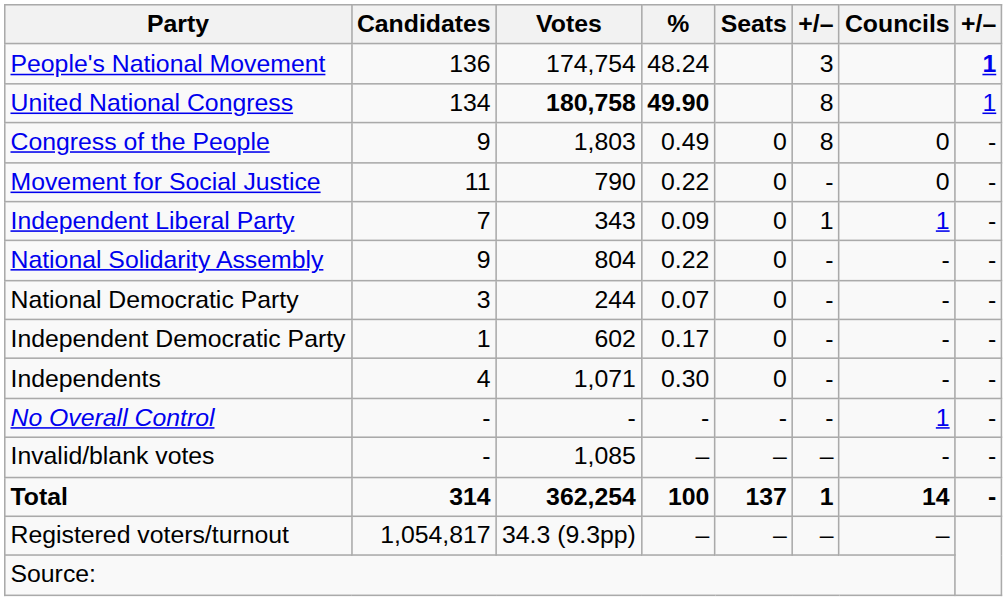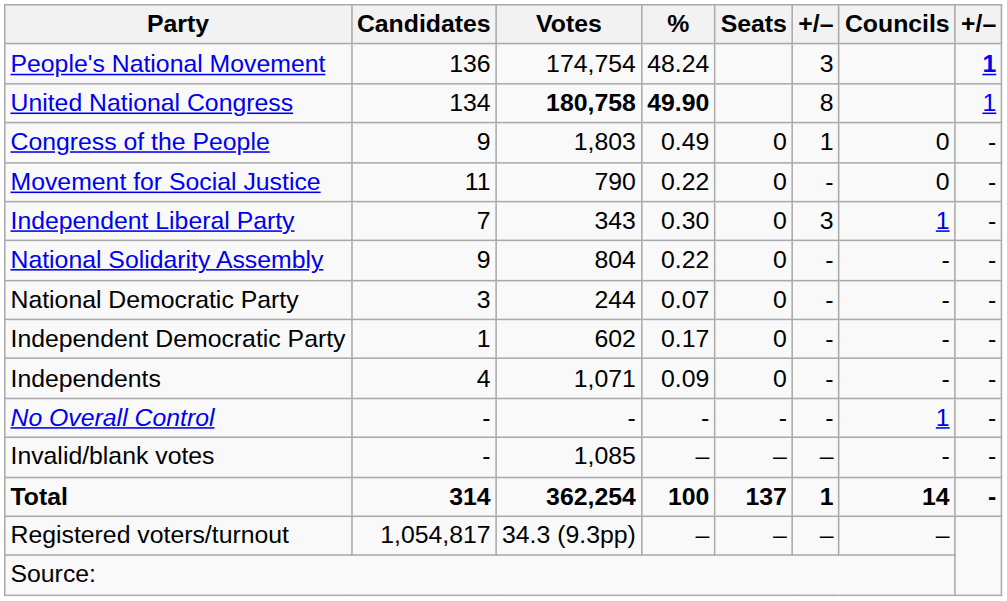 <table class=wikitable style=text-align:right>
 <tr>
 <th>Party</th>
 <th>Candidates</th>
 <th>Votes</th>
 <th>%</th>
 <th>Seats</th>
 <th>+/–</th>
 <th>Councils</th>
 <th>+/–</th>
 </tr>
 <tr>
 <td align=left><a href='#'>People's National Movement</a></td>
 <td>136</td>
 <td>174,754</td>
 <td>48.24</td>
 <td><strong></strong></td>
 <td>3</td>
 <td><strong></strong></td>
 <td><strong><a href='#'>1</a></strong></td>
 </tr>
 <tr>
 <td align=left><a href='#'>United National Congress</a></td>
 <td>134</td>
 <td><strong>180,758</strong></td>
 <td><strong>49.90</strong></td>
 <td></td>
 <td>8</td>
 <td></td>
 <td><a href='#'>1</a></td>
 </tr>
 <tr>
 <td align=left><a href='#'>Congress of the People</a></td>
 <td>9</td>
 <td>1,803</td>
 <td>0.49</td>
 <td>0</td>
-<td>8</td>
+<td>1</td>
 <td>0</td>
 <td>-</td>
 </tr>
 <tr>
 <td align=left><a href='#'>Movement for Social Justice</a></td>
 <td>11</td>
 <td>790</td>
 <td>0.22</td>
 <td>0</td>
 <td>-</td>
 <td>0</td>
 <td>-</td>
 </tr>
 <tr>
 <td align=left><a href='#'>Independent Liberal Party</a></td>
 <td>7</td>
 <td>343</td>
-<td>0.09</td>
+<td>0.30</td>
 <td>0</td>
-<td>1</td>
+<td>3</td>
 <td><a href='#'>1</a></td>
 <td>-</td>
 </tr>
 <tr>
 <td align=left><a href='#'>National Solidarity Assembly</a></td>
 <td>9</td>
 <td>804</td>
 <td>0.22</td>
 <td>0</td>
 <td>-</td>
 <td>-</td>
 <td>-</td>
 </tr>
 <tr>
 <td align=left>National Democratic Party</td>
 <td>3</td>
 <td>244</td>
 <td>0.07</td>
 <td>0</td>
 <td>-</td>
 <td>-</td>
 <td>-</td>
 </tr>
 <tr>
 <td align=left>Independent Democratic Party</td>
 <td>1</td>
 <td>602</td>
 <td>0.17</td>
 <td>0</td>
 <td>-</td>
 <td>-</td>
 <td>-</td>
 </tr>
 <tr>
 <td align=left>Independents</td>
 <td>4</td>
 <td>1,071</td>
-<td>0.30</td>
+<td>0.09</td>
 <td>0</td>
 <td>-</td>
 <td>-</td>
 <td>-</td>
 </tr>
 <tr>
 <td align=left><em><a href='#'>No Overall Control</a></em></td>
 <td>-</td>
 <td>-</td>
 <td>-</td>
 <td>-</td>
 <td>-</td>
 <td><a href='#'>1</a></td>
 <td>-</td>
 </tr>
 <tr>
 <td align=left>Invalid/blank votes</td>
 <td>-</td>
 <td>1,085</td>
 <td>–</td>
 <td>–</td>
 <td>–</td>
 <td>-</td>
 <td>-</td>
 </tr>
 <tr>
 <td align=left><strong>Total</strong></td>
 <td><strong>314</strong></td>
 <td><strong>362,254</strong></td>
 <td><strong>100</strong></td>
 <td><strong>137</strong></td>
 <td><strong>1</strong></td>
 <td><strong>14</strong></td>
 <td><strong>-</strong></td>
 </tr>
 <tr>
 <td align=left>Registered voters/turnout</td>
 <td>1,054,817</td>
 <td>34.3 (9.3pp)</td>
 <td>–</td>
 <td>–</td>
 <td>–</td>
 <td>–</td>
 </tr>
 <tr>
 <td align=left colspan=7>Source: </td>
 </tr>
 </table>
